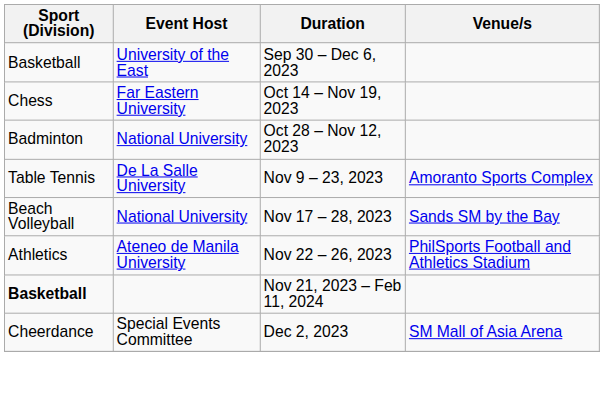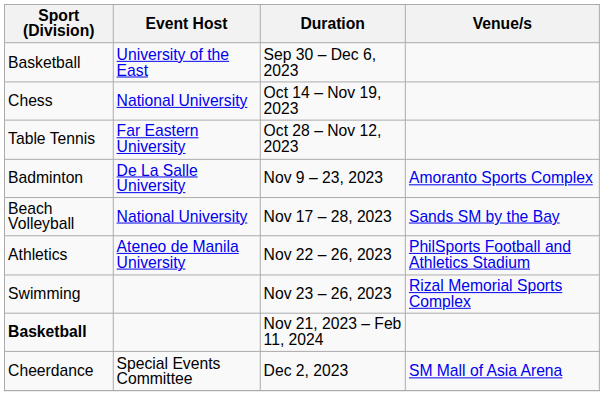 <table class="wikitable" style="text-align:left; line-height:16px; width:auto;">
 <tr>
 <th>Sport<br>(Division)</th>
 <th>Event Host</th>
 <th>Duration</th>
 <th>Venue/s</th>
 </tr>
 <tr>
 <td> Basketball<br></td>
 <td><a href='#'>University of the East</a></td>
 <td>Sep 30 – Dec 6, 2023</td>
 <td></td>
 </tr>
 <tr>
 <td> Chess<br></td>
-<td><a href='#'>Far Eastern University</a></td>
+<td><a href='#'>National University</a></td>
 <td>Oct 14 – Nov 19, 2023</td>
 <td></td>
 </tr>
 <tr>
-<td> Badminton<br></td>
-<td><a href='#'>National University</a></td>
+<td> Table Tennis<br></td>
+<td><a href='#'>Far Eastern University</a></td>
 <td>Oct 28 – Nov 12, 2023</td>
 <td></td>
 </tr>
 <tr>
-<td> Table Tennis<br></td>
+<td> Badminton<br></td>
 <td><a href='#'>De La Salle University</a></td>
 <td>Nov 9 – 23, 2023</td>
 <td><a href='#'>Amoranto Sports Complex</a></td>
 </tr>
 <tr>
 <td> Beach Volleyball<br></td>
 <td><a href='#'>National University</a></td>
 <td>Nov 17 – 28, 2023</td>
 <td><a href='#'>Sands SM by the Bay</a></td>
 </tr>
 <tr>
 <td> Athletics<br></td>
 <td><a href='#'>Ateneo de Manila University</a></td>
 <td>Nov 22 – 26, 2023</td>
 <td><a href='#'>PhilSports Football and Athletics Stadium</a></td>
 </tr>
 <tr>
+<td> Swimming<br></td>
+<td></td>
+<td>Nov 23 – 26, 2023</td>
+<td><a href='#'>Rizal Memorial Sports Complex</a></td>
+</tr>
+<tr>
 <td><strong> Basketball<br></strong></td>
 <td></td>
 <td>Nov 21, 2023 – Feb 11, 2024</td>
 <td></td>
 </tr>
 <tr>
 <td> Cheerdance<br></td>
 <td>Special Events Committee</td>
 <td>Dec 2, 2023</td>
 <td><a href='#'>SM Mall of Asia Arena</a></td>
 </tr>
 <tr>
 </tr>
 </table>
